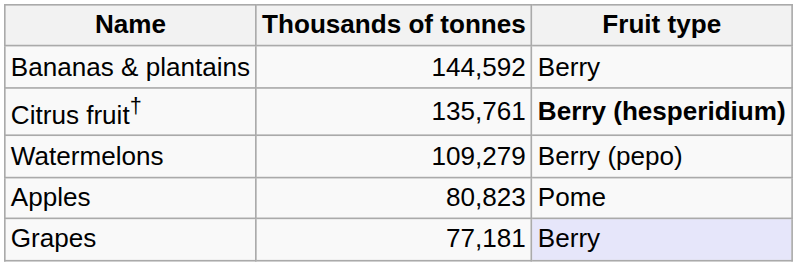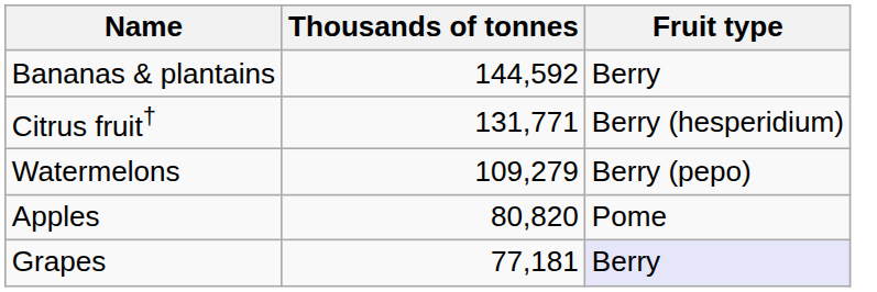 <table class="wikitable">
 <tr>
 <th>Name</th>
 <th>Thousands of tonnes</th>
 <th>Fruit type</th>
 </tr>
 <tr>
 <td>Bananas & plantains</td>
 <td align=right>144,592</td>
 <td>Berry</td>
 </tr>
 <tr>
 <td>Citrus fruit<sup>†</sup></td>
-<td align=right>135,761</td>
-<td><strong>Berry (hesperidium)</strong></td>
+<td align=right>131,771</td>
+<td>Berry (hesperidium)</td>
 </tr>
 <tr>
 <td>Watermelons</td>
 <td align=right>109,279</td>
 <td>Berry (pepo)</td>
 </tr>
 <tr>
 <td>Apples</td>
-<td align=right>80,823</td>
+<td align=right>80,820</td>
 <td>Pome</td>
 </tr>
 <tr>
 <td>Grapes</td>
 <td align=right>77,181</td>
 <td style="background: lavender;">Berry</td>
 </tr>
 </table>
